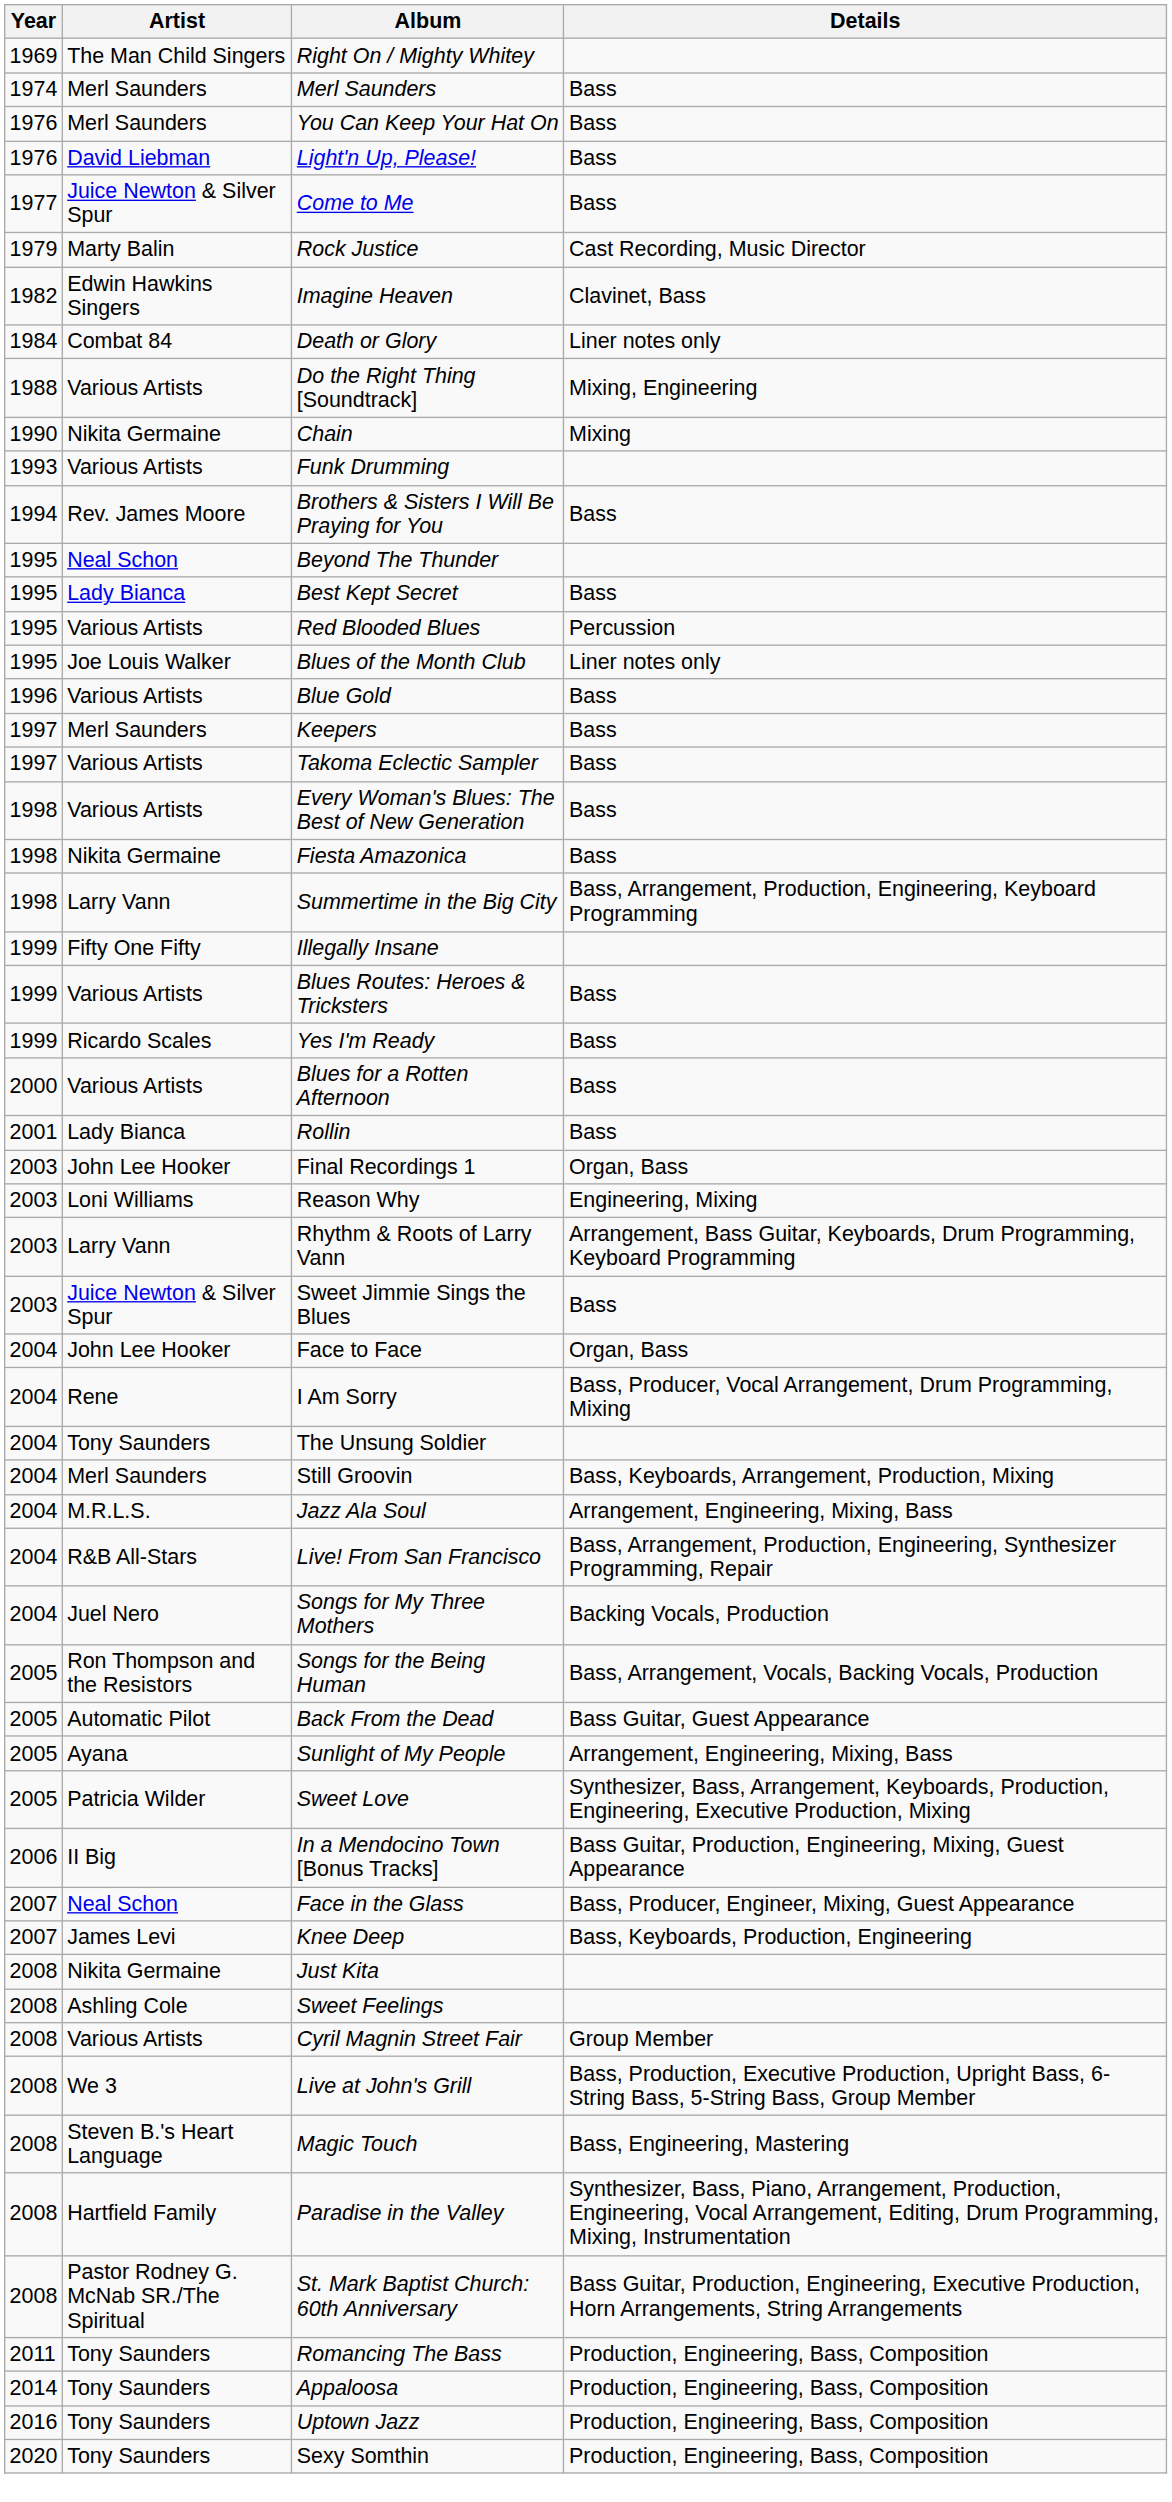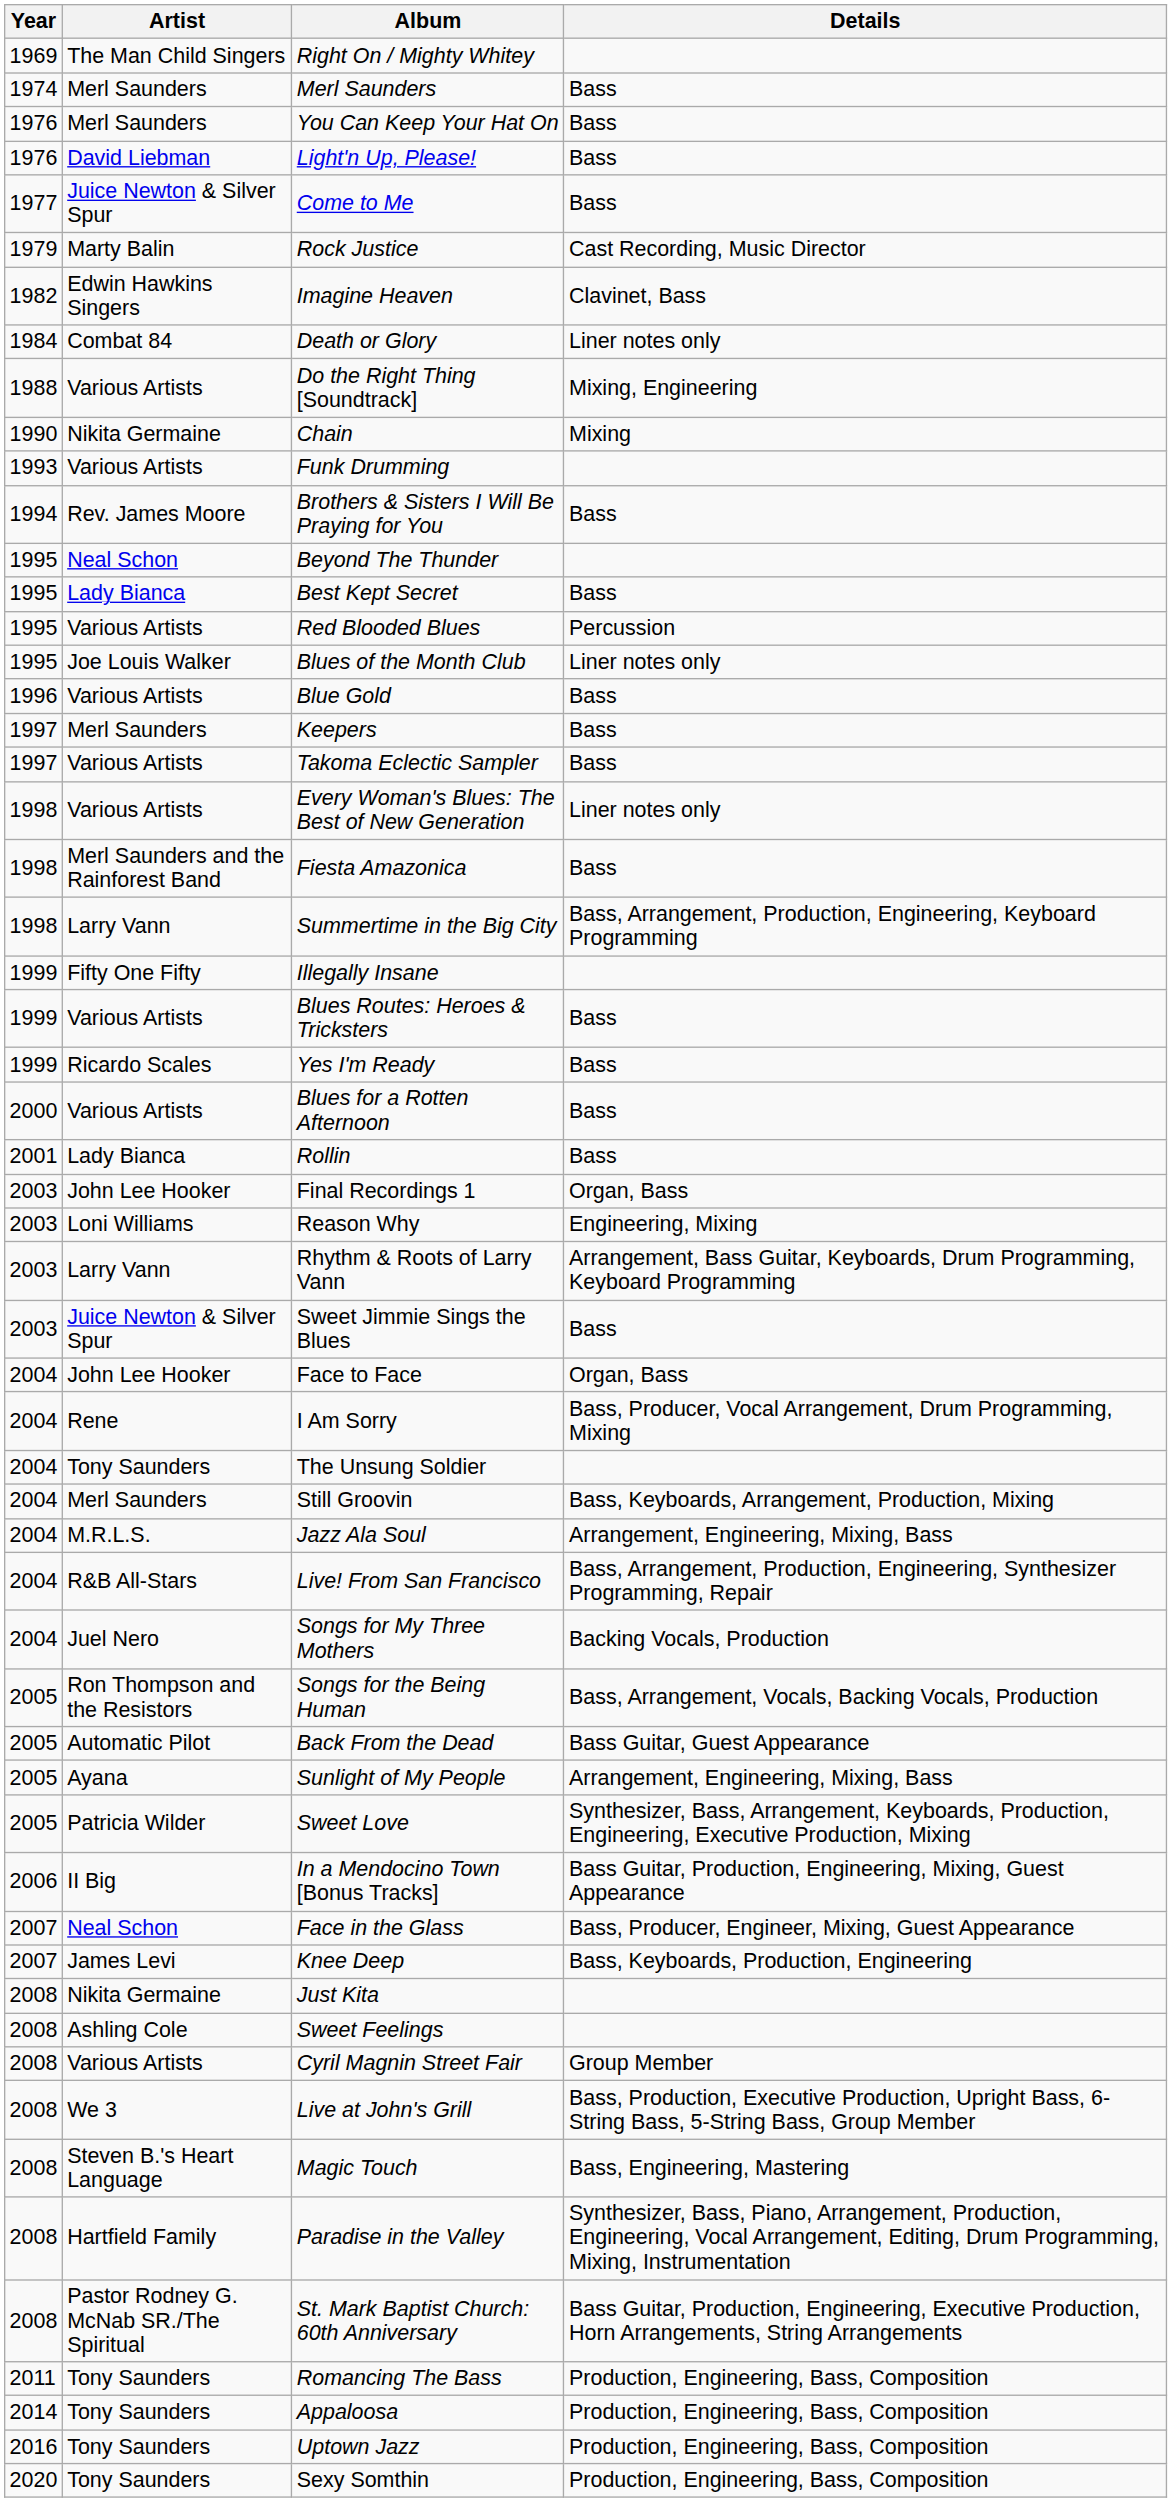 <table class="wikitable">
 <tr>
 <th>Year</th>
 <th>Artist</th>
 <th>Album</th>
 <th>Details</th>
 </tr>
 <tr>
 <td>1969</td>
 <td>The Man Child Singers</td>
 <td><em>Right On / Mighty Whitey</em></td>
 <td></td>
 </tr>
 <tr>
 <td>1974</td>
 <td>Merl Saunders</td>
 <td><em>Merl Saunders</em></td>
 <td>Bass</td>
 </tr>
 <tr>
 <td>1976</td>
 <td>Merl Saunders</td>
 <td><em>You Can Keep Your Hat On</em></td>
 <td>Bass</td>
 </tr>
 <tr>
 <td>1976</td>
 <td><a href='#'>David Liebman</a></td>
 <td><em><a href='#'>Light'n Up, Please!</a></em></td>
 <td>Bass</td>
 </tr>
 <tr>
 <td>1977</td>
 <td><a href='#'>Juice Newton</a> & Silver Spur</td>
 <td><em><a href='#'>Come to Me</a></em></td>
 <td>Bass</td>
 </tr>
 <tr>
 <td>1979</td>
 <td>Marty Balin</td>
 <td><em>Rock Justice</em></td>
 <td>Cast Recording, Music Director</td>
 </tr>
 <tr>
 <td>1982</td>
 <td>Edwin Hawkins Singers</td>
 <td><em>Imagine Heaven</em></td>
 <td>Clavinet, Bass</td>
 </tr>
 <tr>
 <td>1984</td>
 <td>Combat 84</td>
 <td><em>Death or Glory</em></td>
 <td>Liner notes only</td>
 </tr>
 <tr>
 <td>1988</td>
 <td>Various Artists</td>
 <td><em>Do the Right Thing</em> [Soundtrack]</td>
 <td>Mixing, Engineering</td>
 </tr>
 <tr>
 <td>1990</td>
 <td>Nikita Germaine</td>
 <td><em>Chain</em></td>
 <td>Mixing</td>
 </tr>
 <tr>
 <td>1993</td>
 <td>Various Artists</td>
 <td><em>Funk Drumming</em></td>
 <td></td>
 </tr>
 <tr>
 <td>1994</td>
 <td>Rev. James Moore</td>
 <td><em>Brothers & Sisters I Will Be Praying for You</em></td>
 <td>Bass</td>
 </tr>
 <tr>
 <td>1995</td>
 <td><a href='#'>Neal Schon</a></td>
 <td><em>Beyond The Thunder</em></td>
 <td></td>
 </tr>
 <tr>
 <td>1995</td>
 <td><a href='#'>Lady Bianca</a></td>
 <td><em>Best Kept Secret</em></td>
 <td>Bass</td>
 </tr>
 <tr>
 <td>1995</td>
 <td>Various Artists</td>
 <td><em>Red Blooded Blues</em></td>
 <td>Percussion</td>
 </tr>
 <tr>
 <td>1995</td>
 <td>Joe Louis Walker</td>
 <td><em>Blues of the Month Club</em></td>
 <td>Liner notes only</td>
 </tr>
 <tr>
 <td>1996</td>
 <td>Various Artists</td>
 <td><em>Blue Gold</em></td>
 <td>Bass</td>
 </tr>
 <tr>
 <td>1997</td>
 <td>Merl Saunders</td>
 <td><em>Keepers</em></td>
 <td>Bass</td>
 </tr>
 <tr>
 <td>1997</td>
 <td>Various Artists</td>
 <td><em>Takoma Eclectic Sampler</em></td>
 <td>Bass</td>
 </tr>
 <tr>
 <td>1998</td>
 <td>Various Artists</td>
 <td><em>Every Woman's Blues: The Best of New Generation</em></td>
-<td>Bass</td>
+<td>Liner notes only</td>
 </tr>
 <tr>
 <td>1998</td>
-<td>Nikita Germaine</td>
+<td>Merl Saunders and the Rainforest Band</td>
 <td><em>Fiesta Amazonica</em></td>
 <td>Bass</td>
 </tr>
 <tr>
 <td>1998</td>
 <td>Larry Vann</td>
 <td><em>Summertime in the Big City</em></td>
 <td>Bass, Arrangement, Production, Engineering, Keyboard Programming</td>
 </tr>
 <tr>
 <td>1999</td>
 <td>Fifty One Fifty</td>
 <td><em>Illegally Insane</em></td>
 <td></td>
 </tr>
 <tr>
 <td>1999</td>
 <td>Various Artists</td>
 <td><em>Blues Routes: Heroes & Tricksters</em></td>
 <td>Bass</td>
 </tr>
 <tr>
 <td>1999</td>
 <td>Ricardo Scales</td>
 <td><em>Yes I'm Ready</em></td>
 <td>Bass</td>
 </tr>
 <tr>
 <td>2000</td>
 <td>Various Artists</td>
 <td><em>Blues for a Rotten Afternoon</em></td>
 <td>Bass</td>
 </tr>
 <tr>
 <td>2001</td>
 <td>Lady Bianca</td>
 <td><em>Rollin<strong></td>
 <td>Bass</td>
 </tr>
 <tr>
 <td>2003</td>
 <td>John Lee Hooker</td>
 <td></em>Final Recordings 1<em></td>
 <td>Organ, Bass</td>
 </tr>
 <tr>
 <td>2003</td>
 <td>Loni Williams</td>
 <td></em>Reason Why<em></td>
 <td>Engineering, Mixing</td>
 </tr>
 <tr>
 <td>2003</td>
 <td>Larry Vann</td>
 <td></em>Rhythm & Roots of Larry Vann<em></td>
 <td>Arrangement, Bass Guitar, Keyboards, Drum Programming, Keyboard Programming</td>
 </tr>
 <tr>
 <td>2003</td>
 <td><a href='#'>Juice Newton</a> & Silver Spur</td>
 <td></em>Sweet Jimmie Sings the Blues<em></td>
 <td>Bass</td>
 </tr>
 <tr>
 <td>2004</td>
 <td>John Lee Hooker</td>
 <td></em>Face to Face<em></td>
 <td>Organ, Bass</td>
 </tr>
 <tr>
 <td>2004</td>
 <td>Rene</td>
 <td></em>I Am Sorry<em></td>
 <td>Bass, Producer, Vocal Arrangement, Drum Programming, Mixing</td>
 </tr>
 <tr>
 <td>2004</td>
 <td>Tony Saunders</td>
 <td></em>The Unsung Soldier<em></td>
 <td></td>
 </tr>
 <tr>
 <td>2004</td>
 <td>Merl Saunders</td>
 <td></em>Still Groovin</strong></td>
 <td>Bass, Keyboards, Arrangement, Production, Mixing</td>
 </tr>
 <tr>
 <td>2004</td>
 <td>M.R.L.S.</td>
 <td><em>Jazz Ala Soul</em></td>
 <td>Arrangement, Engineering, Mixing, Bass</td>
 </tr>
 <tr>
 <td>2004</td>
 <td>R&B All-Stars</td>
 <td><em>Live! From San Francisco</em></td>
 <td>Bass, Arrangement, Production, Engineering, Synthesizer Programming, Repair</td>
 </tr>
 <tr>
 <td>2004</td>
 <td>Juel Nero</td>
 <td><em>Songs for My Three Mothers</em></td>
 <td>Backing Vocals, Production</td>
 </tr>
 <tr>
 <td>2005</td>
 <td>Ron Thompson and the Resistors</td>
 <td><em>Songs for the Being Human</em></td>
 <td>Bass, Arrangement, Vocals, Backing Vocals, Production</td>
 </tr>
 <tr>
 <td>2005</td>
 <td>Automatic Pilot</td>
 <td><em>Back From the Dead</em></td>
 <td>Bass Guitar, Guest Appearance</td>
 </tr>
 <tr>
 <td>2005</td>
 <td>Ayana</td>
 <td><em>Sunlight of My People</em></td>
 <td>Arrangement, Engineering, Mixing, Bass</td>
 </tr>
 <tr>
 <td>2005</td>
 <td>Patricia Wilder</td>
 <td><em>Sweet Love</em></td>
 <td>Synthesizer, Bass, Arrangement, Keyboards, Production, Engineering, Executive Production, Mixing</td>
 </tr>
 <tr>
 <td>2006</td>
 <td>II Big</td>
 <td><em>In a Mendocino Town </em>[Bonus Tracks]</td>
 <td>Bass Guitar, Production, Engineering, Mixing, Guest Appearance</td>
 </tr>
 <tr>
 <td>2007</td>
 <td><a href='#'>Neal Schon</a></td>
 <td><em>Face in the Glass</em></td>
 <td>Bass, Producer, Engineer, Mixing, Guest Appearance</td>
 </tr>
 <tr>
 <td>2007</td>
 <td>James Levi</td>
 <td><em>Knee Deep</em></td>
 <td>Bass, Keyboards, Production, Engineering</td>
 </tr>
 <tr>
 <td>2008</td>
 <td>Nikita Germaine</td>
 <td><em>Just Kita</em></td>
 <td></td>
 </tr>
 <tr>
 <td>2008</td>
 <td>Ashling Cole</td>
 <td><em>Sweet Feelings</em></td>
 <td></td>
 </tr>
 <tr>
 <td>2008</td>
 <td>Various Artists</td>
 <td><em>Cyril Magnin Street Fair</em></td>
 <td>Group Member</td>
 </tr>
 <tr>
 <td>2008</td>
 <td>We 3</td>
 <td><em>Live at John's Grill</em></td>
 <td>Bass, Production, Executive Production, Upright Bass, 6-String Bass, 5-String Bass, Group Member</td>
 </tr>
 <tr>
 <td>2008</td>
 <td>Steven B.'s Heart Language</td>
 <td><em>Magic Touch</em></td>
 <td>Bass, Engineering, Mastering</td>
 </tr>
 <tr>
 <td>2008</td>
 <td>Hartfield Family</td>
 <td><em>Paradise in the Valley</em></td>
 <td>Synthesizer, Bass, Piano, Arrangement, Production, Engineering, Vocal Arrangement, Editing, Drum Programming, Mixing, Instrumentation</td>
 </tr>
 <tr>
 <td>2008</td>
 <td>Pastor Rodney G. McNab SR./The Spiritual</td>
 <td><em>St. Mark Baptist Church: 60th Anniversary</em></td>
 <td>Bass Guitar, Production, Engineering, Executive Production, Horn Arrangements, String Arrangements</td>
 </tr>
 <tr>
 <td>2011</td>
 <td>Tony Saunders</td>
 <td><em>Romancing The Bass</em></td>
 <td>Production, Engineering, Bass, Composition</td>
 </tr>
 <tr>
 <td>2014</td>
 <td>Tony Saunders</td>
 <td><em>Appaloosa</em></td>
 <td>Production, Engineering, Bass, Composition</td>
 </tr>
 <tr>
 <td>2016</td>
 <td>Tony Saunders</td>
 <td><em>Uptown Jazz</em></td>
 <td>Production, Engineering, Bass, Composition</td>
 </tr>
 <tr>
 <td>2020</td>
 <td>Tony Saunders</td>
 <td>Sexy Somthin</td>
 <td>Production, Engineering, Bass, Composition</td>
 </tr>
 </table>
